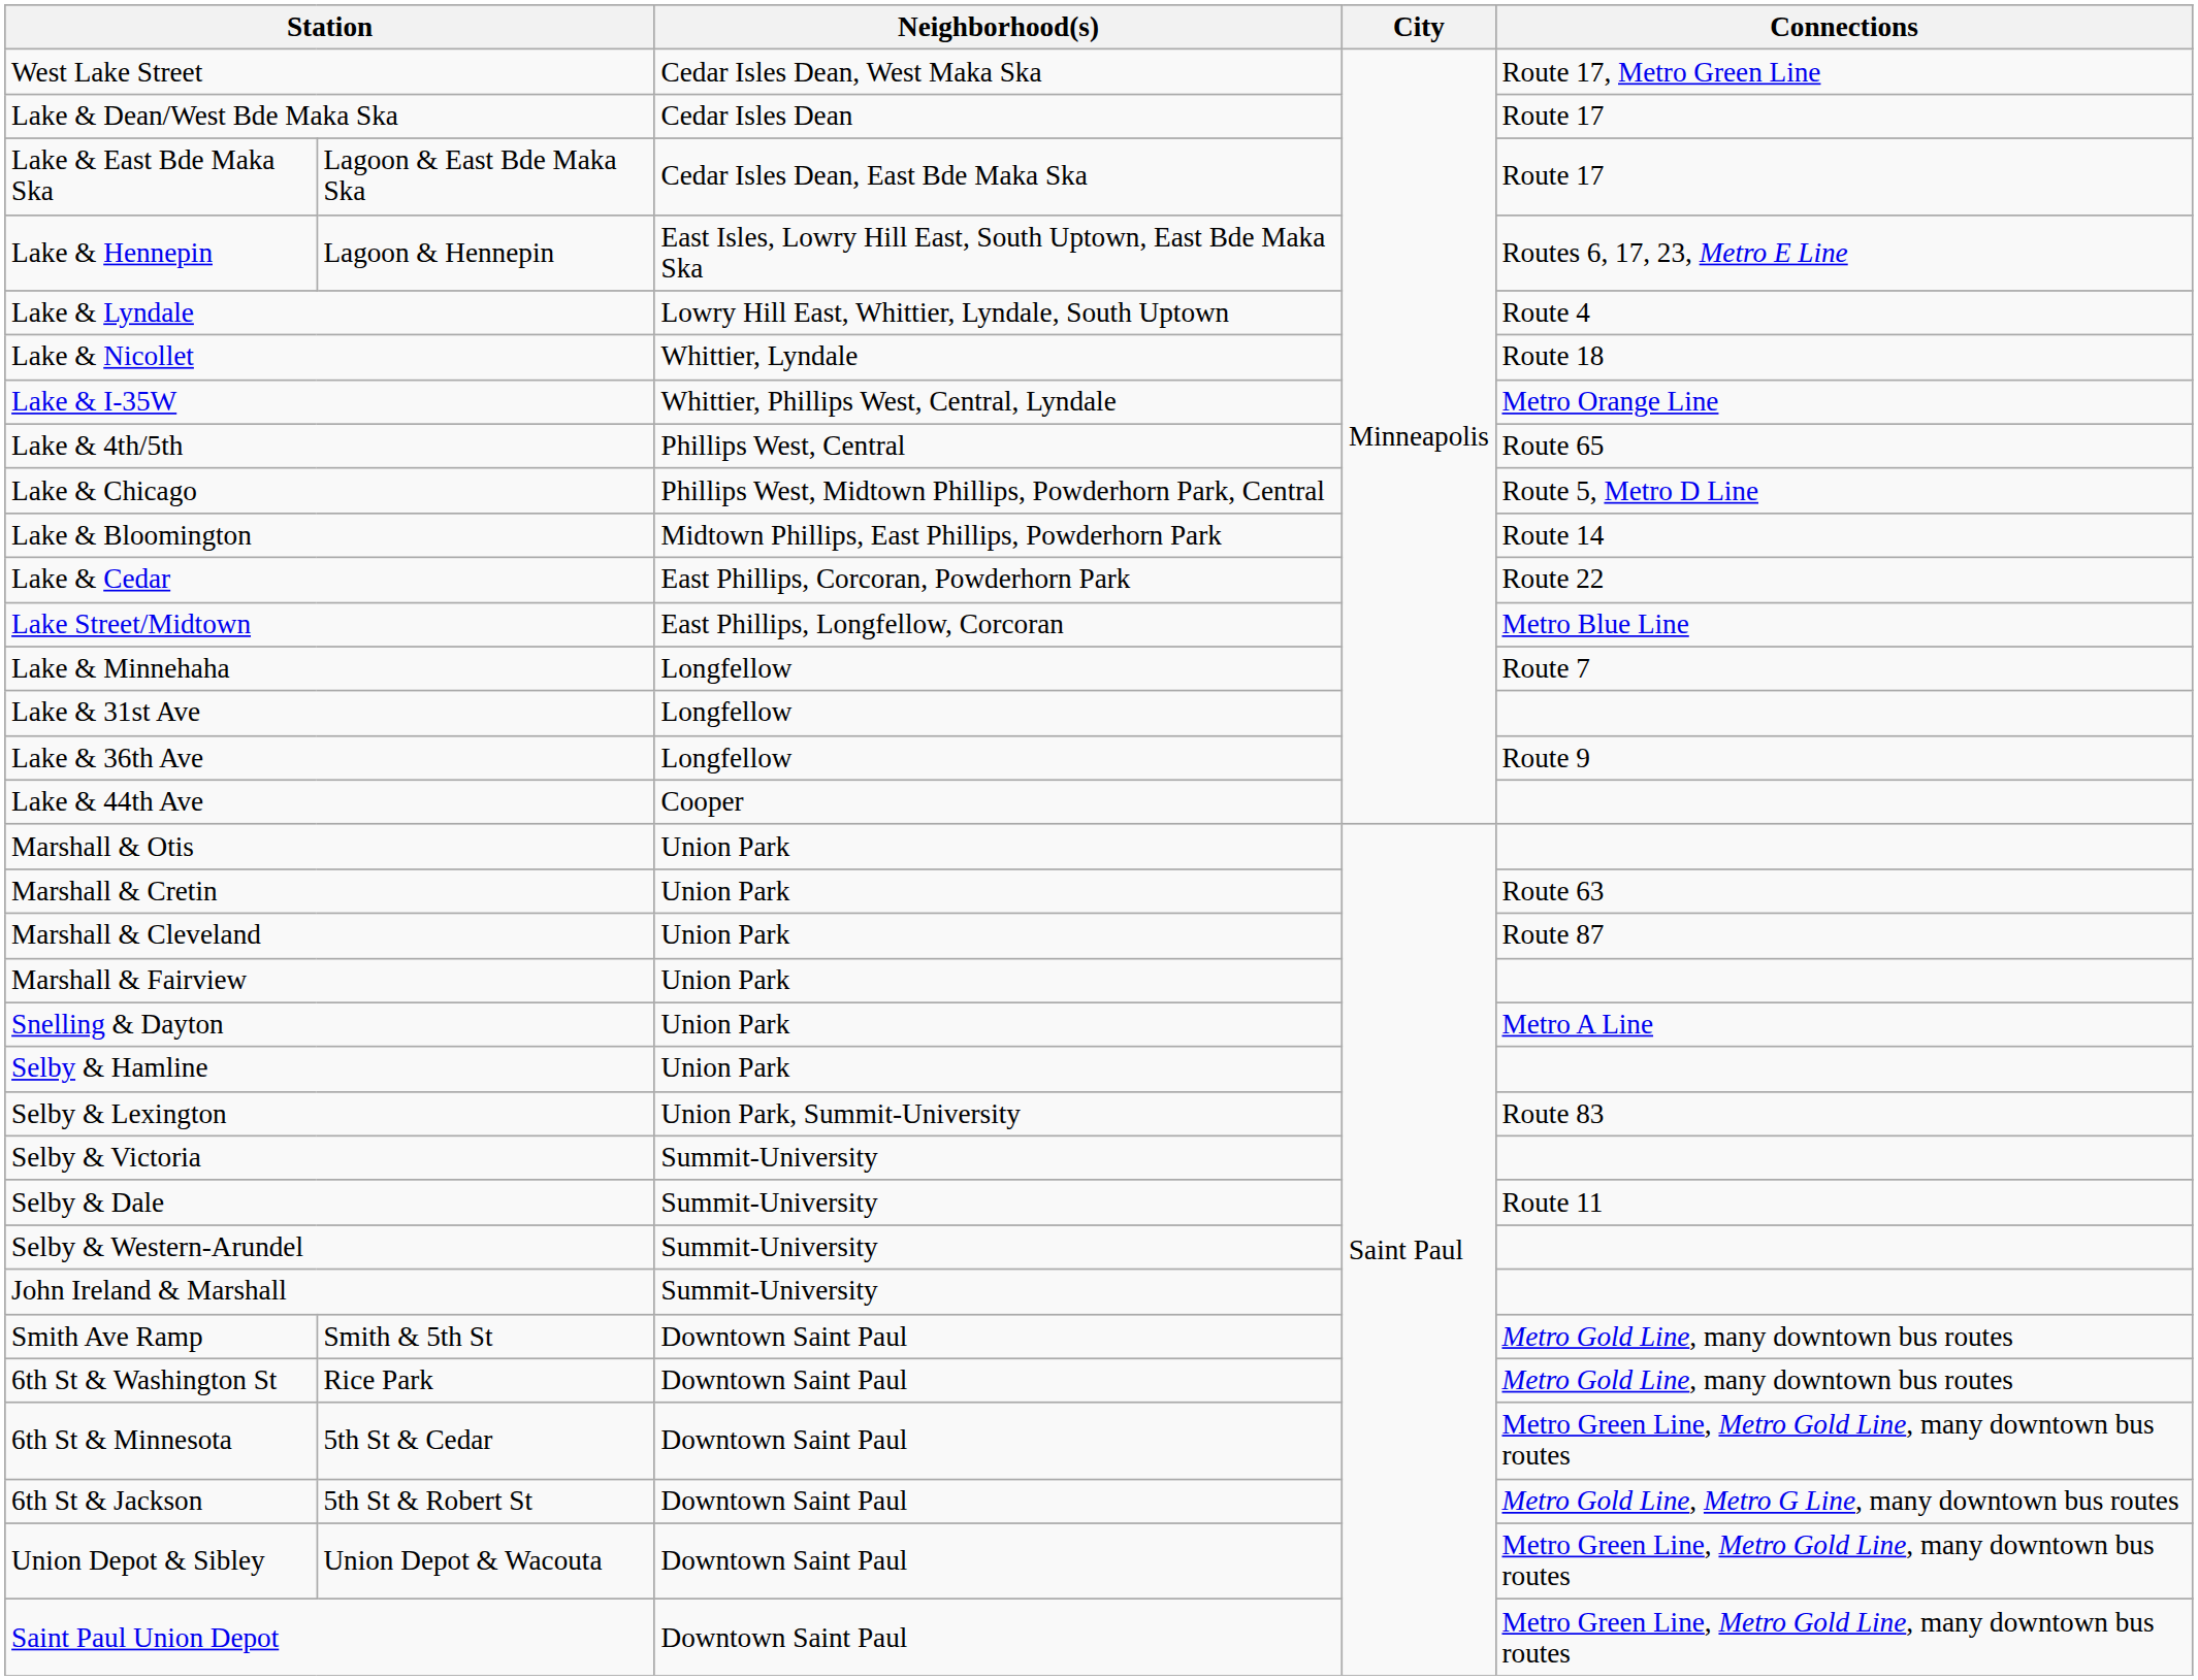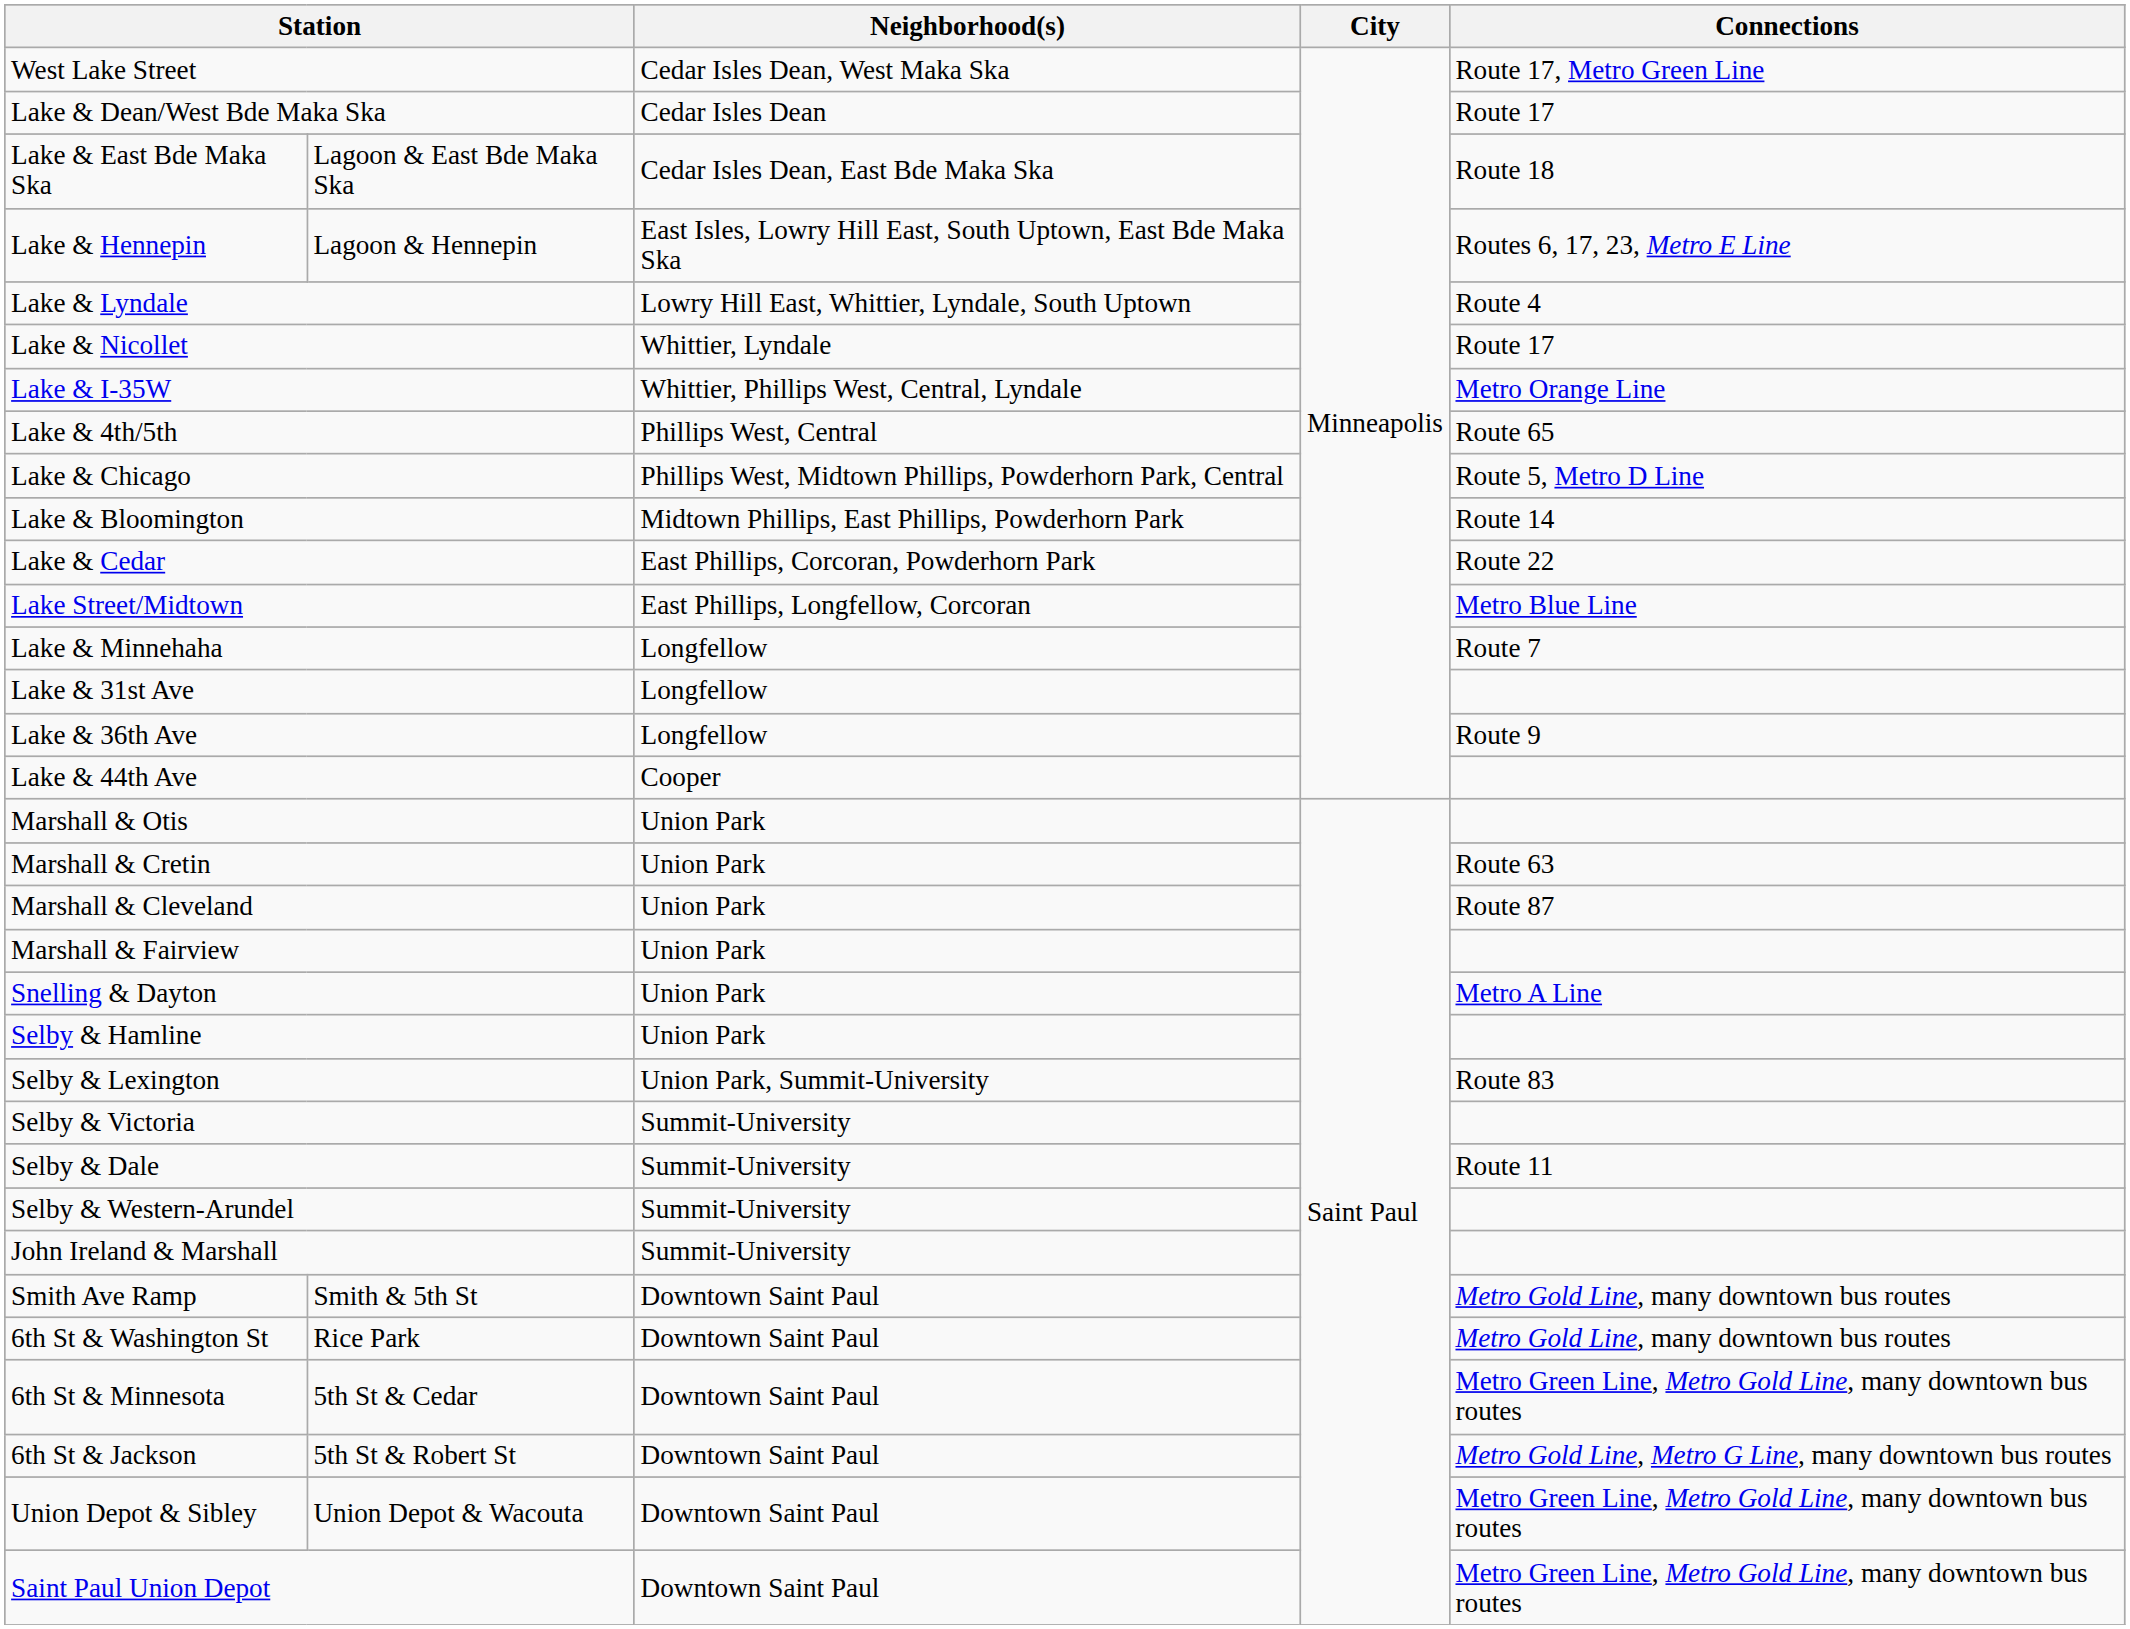 <table class=wikitable>
 <tr>
 <th colspan="2">Station</th>
 <th>Neighborhood(s)</th>
 <th>City</th>
 <th>Connections</th>
 </tr>
 <tr>
 <td colspan="2">West Lake Street</td>
 <td>Cedar Isles Dean, West Maka Ska</td>
 <td rowspan="16">Minneapolis</td>
 <td>Route 17, <a href='#'>Metro Green Line</a></td>
 </tr>
 <tr>
 <td colspan="2">Lake & Dean/West Bde Maka Ska</td>
 <td>Cedar Isles Dean</td>
 <td>Route 17</td>
 </tr>
 <tr>
 <td>Lake & East Bde Maka Ska</td>
 <td>Lagoon & East Bde Maka Ska</td>
 <td>Cedar Isles Dean, East Bde Maka Ska</td>
-<td>Route 17</td>
+<td>Route 18</td>
 </tr>
 <tr>
 <td>Lake & <a href='#'>Hennepin</a></td>
 <td>Lagoon & Hennepin</td>
 <td>East Isles, Lowry Hill East, South Uptown, East Bde Maka Ska</td>
 <td>Routes 6, 17, 23, <em><a href='#'>Metro E Line</a></em></td>
 </tr>
 <tr>
 <td colspan="2">Lake & <a href='#'>Lyndale</a></td>
 <td>Lowry Hill East, Whittier, Lyndale, South Uptown</td>
 <td>Route 4</td>
 </tr>
 <tr>
 <td colspan="2">Lake & <a href='#'>Nicollet</a></td>
 <td>Whittier, Lyndale</td>
-<td>Route 18</td>
+<td>Route 17</td>
 </tr>
 <tr>
 <td colspan="2"><a href='#'>Lake & I-35W</a></td>
 <td>Whittier, Phillips West, Central, Lyndale</td>
 <td><a href='#'>Metro Orange Line</a></td>
 </tr>
 <tr>
 <td colspan="2">Lake & 4th/5th</td>
 <td>Phillips West, Central</td>
 <td>Route 65</td>
 </tr>
 <tr>
 <td colspan="2">Lake & Chicago</td>
 <td>Phillips West, Midtown Phillips, Powderhorn Park, Central</td>
 <td>Route 5, <a href='#'>Metro D Line</a></td>
 </tr>
 <tr>
 <td colspan="2">Lake & Bloomington</td>
 <td>Midtown Phillips, East Phillips, Powderhorn Park</td>
 <td>Route 14</td>
 </tr>
 <tr>
 <td colspan="2">Lake & <a href='#'>Cedar</a></td>
 <td>East Phillips, Corcoran, Powderhorn Park</td>
 <td>Route 22</td>
 </tr>
 <tr>
 <td colspan="2"><a href='#'>Lake Street/Midtown</a></td>
 <td>East Phillips, Longfellow, Corcoran</td>
 <td><a href='#'>Metro Blue Line</a></td>
 </tr>
 <tr>
 <td colspan="2">Lake & Minnehaha</td>
 <td>Longfellow</td>
 <td>Route 7</td>
 </tr>
 <tr>
 <td colspan="2">Lake & 31st Ave</td>
 <td>Longfellow</td>
 </tr>
 <tr>
 <td colspan="2">Lake & 36th Ave</td>
 <td>Longfellow</td>
 <td>Route 9</td>
 </tr>
 <tr>
 <td colspan="2">Lake & 44th Ave</td>
 <td>Cooper</td>
 <td></td>
 </tr>
 <tr>
 <td colspan="2">Marshall & Otis</td>
 <td>Union Park</td>
 <td rowspan="17">Saint Paul</td>
 </tr>
 <tr>
 <td colspan="2">Marshall & Cretin</td>
 <td>Union Park</td>
 <td>Route 63</td>
 </tr>
 <tr>
 <td colspan="2">Marshall & Cleveland</td>
 <td>Union Park</td>
 <td>Route 87</td>
 </tr>
 <tr>
 <td colspan="2">Marshall & Fairview</td>
 <td>Union Park</td>
 </tr>
 <tr>
 <td colspan="2"><a href='#'>Snelling</a> & Dayton</td>
 <td>Union Park</td>
 <td><a href='#'>Metro A Line</a></td>
 </tr>
 <tr>
 <td colspan="2"><a href='#'>Selby</a> & Hamline</td>
 <td>Union Park</td>
 </tr>
 <tr>
 <td colspan="2">Selby & Lexington</td>
 <td>Union Park, Summit-University</td>
 <td>Route 83</td>
 </tr>
 <tr>
 <td colspan="2">Selby & Victoria</td>
 <td>Summit-University</td>
 </tr>
 <tr>
 <td colspan="2">Selby & Dale</td>
 <td>Summit-University</td>
 <td>Route 11</td>
 </tr>
 <tr>
 <td colspan="2">Selby & Western-Arundel</td>
 <td>Summit-University</td>
 <td></td>
 </tr>
 <tr>
 <td colspan="2">John Ireland & Marshall</td>
 <td>Summit-University</td>
 </tr>
 <tr>
 <td>Smith Ave Ramp</td>
 <td>Smith & 5th St</td>
 <td>Downtown Saint Paul</td>
 <td><em><a href='#'>Metro Gold Line</a></em>, many downtown bus routes</td>
 </tr>
 <tr>
 <td>6th St & Washington St</td>
 <td>Rice Park</td>
 <td>Downtown Saint Paul</td>
 <td><em><a href='#'>Metro Gold Line</a></em>, many downtown bus routes</td>
 </tr>
 <tr>
 <td>6th St & Minnesota</td>
 <td>5th St & Cedar</td>
 <td>Downtown Saint Paul</td>
 <td><a href='#'>Metro Green Line</a>, <em><a href='#'>Metro Gold Line</a></em>, many downtown bus routes</td>
 </tr>
 <tr>
 <td>6th St & Jackson</td>
 <td>5th St & Robert St</td>
 <td>Downtown Saint Paul</td>
 <td><em><a href='#'>Metro Gold Line</a></em>, <em><a href='#'>Metro G Line</a></em>, many downtown bus routes</td>
 </tr>
 <tr>
 <td>Union Depot & Sibley</td>
 <td>Union Depot & Wacouta</td>
 <td>Downtown Saint Paul</td>
 <td><a href='#'>Metro Green Line</a>, <em><a href='#'>Metro Gold Line</a></em>, many downtown bus routes</td>
 </tr>
 <tr>
 <td colspan="2"><a href='#'>Saint Paul Union Depot</a></td>
 <td>Downtown Saint Paul</td>
 <td><a href='#'>Metro Green Line</a>, <em><a href='#'>Metro Gold Line</a></em>, many downtown bus routes</td>
 </tr>
 </table>
